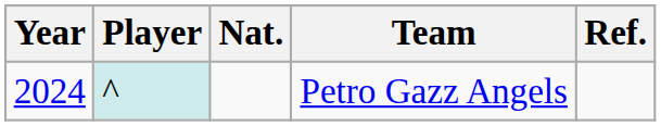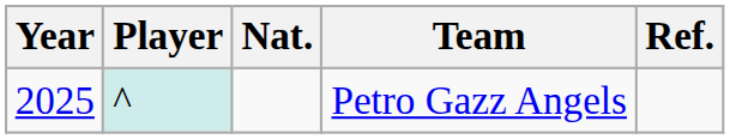 <table class="wikitable sortable">
 <tr>
 <th>Year</th>
 <th>Player</th>
 <th>Nat.</th>
 <th>Team</th>
 <th class="unsortable">Ref.</th>
 </tr>
 <tr>
-<td><a href='#'>2024</a></td>
+<td><a href='#'>2025</a></td>
 <td bgcolor=#CFECEC>^</td>
 <td align=center> </td>
 <td><a href='#'>Petro Gazz Angels</a></td>
 <td></td>
 </tr>
 </table>
